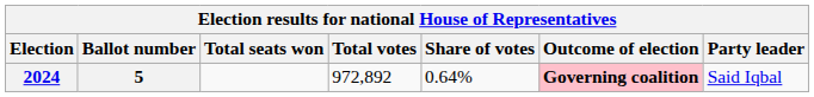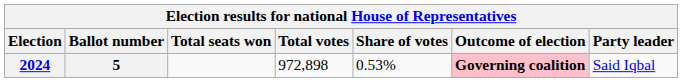 <table class="wikitable">
 <tr>
 <th colspan=7>Election results for national <a href='#'>House of Representatives</a></th>
 </tr>
 <tr>
 <th>Election</th>
 <th>Ballot number</th>
 <th>Total seats won</th>
 <th>Total votes</th>
 <th>Share of votes</th>
 <th>Outcome of election</th>
 <th>Party leader</th>
 </tr>
 <tr>
 <th><a href='#'>2024</a></th>
 <th>5</th>
 <td></td>
-<td>972,892</td>
-<td>0.64%</td>
+<td>972,898</td>
+<td>0.53%</td>
 <td style="background: pink;"><strong>Governing coalition</strong></td>
 <td><a href='#'>Said Iqbal</a></td>
 </tr>
 </table>
